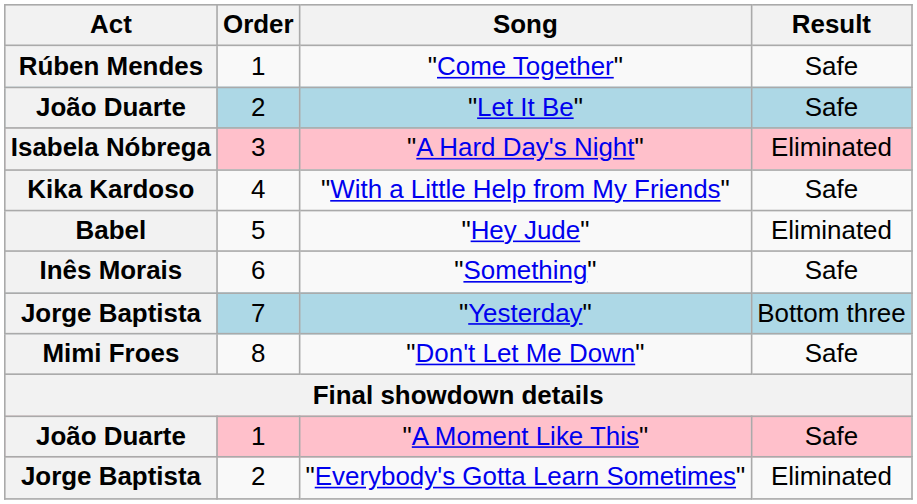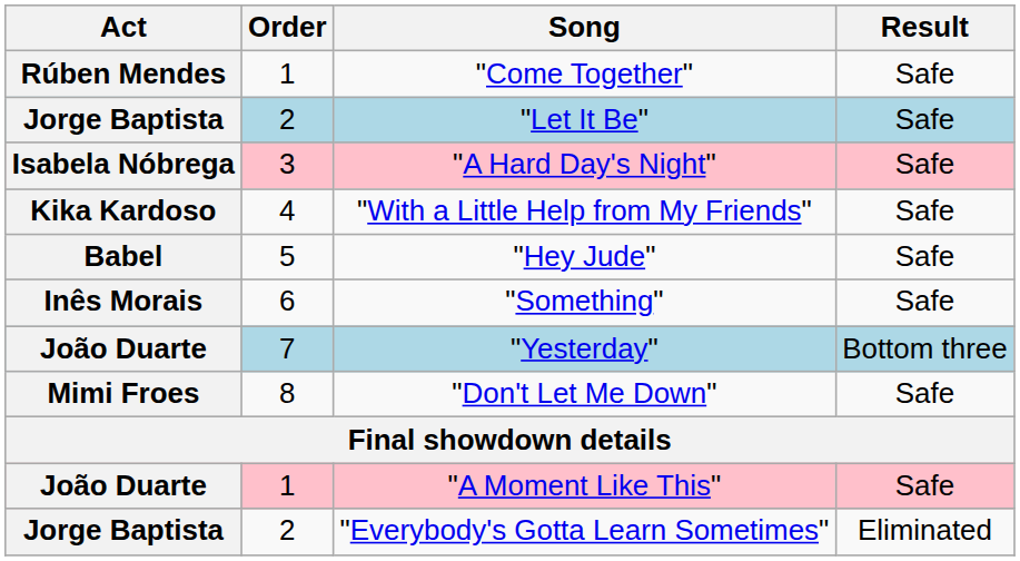 <table class="wikitable plainrowheaders" style="text-align:center;">
 <tr>
 <th scope="col">Act</th>
 <th scope="col">Order</th>
 <th scope="col">Song</th>
 <th scope="col">Result</th>
 </tr>
 <tr>
 <th scope="row">Rúben Mendes</th>
 <td>1</td>
 <td>"<a href='#'>Come Together</a>"</td>
 <td>Safe</td>
 </tr>
 <tr style="background:lightblue;">
-<th scope="row">João Duarte</th>
+<th scope="row">Jorge Baptista</th>
 <td>2</td>
 <td>"<a href='#'>Let It Be</a>"</td>
 <td>Safe</td>
 </tr>
 <tr style="background:pink;">
 <th scope="row">Isabela Nóbrega</th>
 <td>3</td>
 <td>"<a href='#'>A Hard Day's Night</a>"</td>
-<td>Eliminated</td>
+<td>Safe</td>
 </tr>
 <tr>
 <th scope="row">Kika Kardoso</th>
 <td>4</td>
 <td>"<a href='#'>With a Little Help from My Friends</a>"</td>
 <td>Safe</td>
 </tr>
 <tr>
 <th scope="row">Babel</th>
 <td>5</td>
 <td>"<a href='#'>Hey Jude</a>"</td>
-<td>Eliminated</td>
+<td>Safe</td>
 </tr>
 <tr>
 <th scope="row">Inês Morais</th>
 <td>6</td>
 <td>"<a href='#'>Something</a>"</td>
 <td>Safe</td>
 </tr>
 <tr style="background:lightblue;">
-<th scope="row">Jorge Baptista</th>
+<th scope="row">João Duarte</th>
 <td>7</td>
 <td>"<a href='#'>Yesterday</a>"</td>
 <td>Bottom three</td>
 </tr>
 <tr>
 <th scope="row">Mimi Froes</th>
 <td>8</td>
 <td>"<a href='#'>Don't Let Me Down</a>"</td>
 <td>Safe</td>
 </tr>
 <tr>
 <th colspan="4">Final showdown details</th>
 </tr>
 <tr style="background:pink;">
 <th scope="row">João Duarte</th>
 <td>1</td>
 <td>"<a href='#'>A Moment Like This</a>"</td>
 <td>Safe</td>
 </tr>
 <tr>
 <th scope="row">Jorge Baptista</th>
 <td>2</td>
 <td>"<a href='#'>Everybody's Gotta Learn Sometimes</a>"</td>
 <td>Eliminated</td>
 </tr>
 </table>
